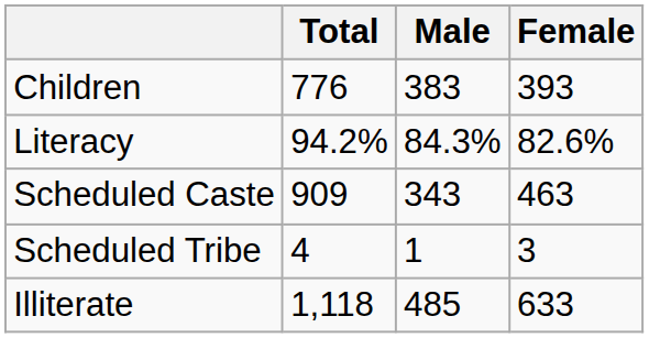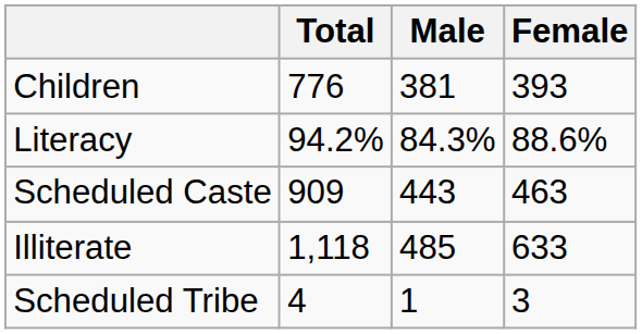 <table class="wikitable">
 <tr>
 <th></th>
 <th>Total</th>
 <th>Male</th>
 <th>Female</th>
 </tr>
 <tr>
 <td>Children</td>
 <td>776</td>
-<td>383</td>
+<td>381</td>
 <td>393</td>
 </tr>
 <tr>
 <td>Literacy</td>
 <td>94.2%</td>
 <td>84.3%</td>
-<td>82.6%</td>
+<td>88.6%</td>
 </tr>
 <tr>
 <td>Scheduled Caste</td>
 <td>909</td>
-<td>343</td>
+<td>443</td>
 <td>463</td>
+</tr>
+<tr>
+<td>Illiterate</td>
+<td>1,118</td>
+<td>485</td>
+<td>633</td>
 </tr>
 <tr>
 <td>Scheduled Tribe</td>
 <td>4</td>
 <td>1</td>
 <td>3</td>
 </tr>
-<tr>
-<td>Illiterate</td>
-<td>1,118</td>
-<td>485</td>
-<td>633</td>
-</tr>
 </table>
